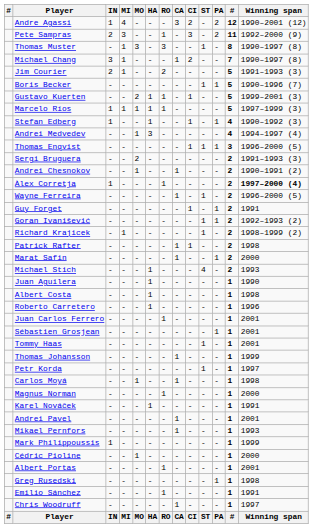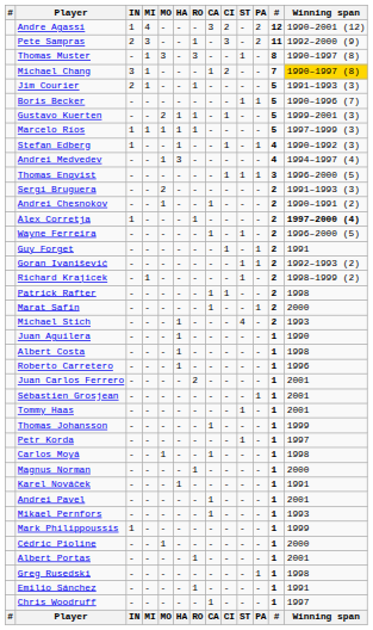 <table class="sortable wikitable" style="font-size: 85%">
 <tr>
 <th>#</th>
 <th>Player</th>
 <th>IN</th>
 <th>MI</th>
 <th>MO</th>
 <th>HA</th>
 <th>RO</th>
 <th>CA</th>
 <th>CI</th>
 <th>ST</th>
 <th>PA</th>
 <th>#</th>
 <th>Winning span</th>
 </tr>
 <tr>
 <td></td>
 <td> <a href='#'>Andre Agassi</a></td>
 <td>1</td>
 <td>4</td>
 <td>-</td>
 <td>-</td>
 <td>-</td>
 <td>3</td>
 <td>2</td>
 <td>-</td>
 <td>2</td>
 <td><strong>12</strong></td>
 <td>1990–2001 (12)</td>
 </tr>
 <tr>
 <td></td>
 <td> <a href='#'>Pete Sampras</a></td>
 <td>2</td>
 <td>3</td>
 <td>-</td>
 <td>-</td>
 <td>1</td>
 <td>-</td>
 <td>3</td>
 <td>-</td>
 <td>2</td>
 <td><strong>11</strong></td>
 <td>1992–2000 (9)</td>
 </tr>
 <tr>
 <td></td>
 <td> <a href='#'>Thomas Muster</a></td>
 <td>-</td>
 <td>1</td>
 <td>3</td>
 <td>-</td>
 <td>3</td>
 <td>-</td>
 <td>-</td>
 <td>1</td>
 <td>-</td>
 <td><strong>8</strong></td>
 <td>1990–1997 (8)</td>
 </tr>
 <tr>
 <td></td>
 <td> <a href='#'>Michael Chang</a></td>
 <td>3</td>
 <td>1</td>
 <td>-</td>
 <td>-</td>
 <td>-</td>
 <td>1</td>
 <td>2</td>
 <td>-</td>
 <td>-</td>
 <td><strong>7</strong></td>
-<td>1990–1997 (8)</td>
+<td style="background: gold;">1990–1997 (8)</td>
 </tr>
 <tr>
 <td></td>
 <td> <a href='#'>Jim Courier</a></td>
 <td>2</td>
 <td>1</td>
 <td>-</td>
 <td>-</td>
-<td>2</td>
+<td>1</td>
 <td>-</td>
 <td>-</td>
 <td>-</td>
 <td>-</td>
 <td><strong>5</strong></td>
 <td>1991–1993 (3)</td>
 </tr>
 <tr>
 <td></td>
 <td> <a href='#'>Boris Becker</a></td>
 <td>-</td>
 <td>-</td>
 <td>-</td>
 <td>-</td>
 <td>-</td>
 <td>-</td>
 <td>-</td>
 <td>1</td>
 <td>1</td>
 <td><strong>5</strong></td>
 <td>1990–1996 (7)</td>
 </tr>
 <tr>
 <td></td>
 <td> <a href='#'>Gustavo Kuerten</a></td>
 <td>-</td>
 <td>-</td>
 <td>2</td>
 <td>1</td>
 <td>1</td>
 <td>-</td>
 <td>1</td>
 <td>-</td>
 <td>-</td>
 <td><strong>5</strong></td>
 <td>1999–2001 (3)</td>
 </tr>
 <tr>
 <td></td>
 <td> <a href='#'>Marcelo Ríos</a></td>
 <td>1</td>
 <td>1</td>
 <td>1</td>
 <td>1</td>
 <td>1</td>
 <td>-</td>
 <td>-</td>
 <td>-</td>
 <td>-</td>
 <td><strong>5</strong></td>
 <td>1997–1999 (3)</td>
 </tr>
 <tr>
 <td></td>
 <td> <a href='#'>Stefan Edberg</a></td>
 <td>1</td>
 <td>-</td>
 <td>-</td>
 <td>1</td>
 <td>-</td>
 <td>-</td>
 <td>1</td>
 <td>-</td>
 <td>1</td>
 <td><strong>4</strong></td>
 <td>1990–1992 (3)</td>
 </tr>
 <tr>
 <td></td>
 <td> <a href='#'>Andrei Medvedev</a></td>
 <td>-</td>
 <td>-</td>
 <td>1</td>
 <td>3</td>
 <td>-</td>
 <td>-</td>
 <td>-</td>
 <td>-</td>
 <td>-</td>
 <td><strong>4</strong></td>
 <td>1994–1997 (4)</td>
 </tr>
 <tr>
 <td></td>
 <td> <a href='#'>Thomas Enqvist</a></td>
 <td>-</td>
 <td>-</td>
 <td>-</td>
 <td>-</td>
 <td>-</td>
 <td>-</td>
 <td>1</td>
 <td>1</td>
 <td>1</td>
 <td><strong>3</strong></td>
 <td>1996–2000 (5)</td>
 </tr>
 <tr>
 <td></td>
 <td> <a href='#'>Sergi Bruguera</a></td>
 <td>-</td>
 <td>-</td>
 <td>2</td>
 <td>-</td>
 <td>-</td>
 <td>-</td>
 <td>-</td>
 <td>-</td>
 <td>-</td>
 <td><strong>2</strong></td>
 <td>1991–1993 (3)</td>
 </tr>
 <tr>
 <td></td>
 <td> <a href='#'>Andrei Chesnokov</a></td>
 <td>-</td>
 <td>-</td>
 <td>1</td>
 <td>-</td>
 <td>-</td>
 <td>1</td>
 <td>-</td>
 <td>-</td>
 <td>-</td>
 <td><strong>2</strong></td>
 <td>1990–1991 (2)</td>
 </tr>
 <tr>
 <td></td>
 <td> <a href='#'>Àlex Corretja</a></td>
 <td>1</td>
 <td>-</td>
 <td>-</td>
 <td>-</td>
 <td>1</td>
 <td>-</td>
 <td>-</td>
 <td>-</td>
 <td>-</td>
 <td><strong>2</strong></td>
 <td><strong>1997–2000 (4)</strong></td>
 </tr>
 <tr>
 <td></td>
 <td> <a href='#'>Wayne Ferreira</a></td>
 <td>-</td>
 <td>-</td>
 <td>-</td>
 <td>-</td>
 <td>-</td>
 <td>1</td>
 <td>-</td>
 <td>1</td>
 <td>-</td>
 <td><strong>2</strong></td>
 <td>1996–2000 (5)</td>
 </tr>
 <tr>
 <td></td>
 <td> <a href='#'>Guy Forget</a></td>
 <td>-</td>
 <td>-</td>
 <td>-</td>
 <td>-</td>
 <td>-</td>
 <td>-</td>
 <td>1</td>
 <td>-</td>
 <td>1</td>
 <td><strong>2</strong></td>
 <td>1991</td>
 </tr>
 <tr>
 <td></td>
 <td> <a href='#'>Goran Ivanišević</a></td>
 <td>-</td>
 <td>-</td>
 <td>-</td>
 <td>-</td>
 <td>-</td>
 <td>-</td>
 <td>-</td>
 <td>1</td>
 <td>1</td>
 <td><strong>2</strong></td>
 <td>1992–1993 (2)</td>
 </tr>
 <tr>
 <td></td>
 <td> <a href='#'>Richard Krajicek</a></td>
 <td>-</td>
 <td>1</td>
 <td>-</td>
 <td>-</td>
 <td>-</td>
 <td>-</td>
 <td>-</td>
 <td>1</td>
 <td>-</td>
 <td><strong>2</strong></td>
 <td>1998–1999 (2)</td>
 </tr>
 <tr>
 <td></td>
 <td> <a href='#'>Patrick Rafter</a></td>
 <td>-</td>
 <td>-</td>
 <td>-</td>
 <td>-</td>
 <td>-</td>
 <td>1</td>
 <td>1</td>
 <td>-</td>
 <td>-</td>
 <td><strong>2</strong></td>
 <td>1998</td>
 </tr>
 <tr>
 <td></td>
 <td> <a href='#'>Marat Safin</a></td>
 <td>-</td>
 <td>-</td>
 <td>-</td>
 <td>-</td>
 <td>-</td>
 <td>1</td>
 <td>-</td>
 <td>-</td>
 <td>1</td>
 <td><strong>2</strong></td>
 <td>2000</td>
 </tr>
 <tr>
 <td></td>
 <td> <a href='#'>Michael Stich</a></td>
 <td>-</td>
 <td>-</td>
 <td>-</td>
 <td>1</td>
 <td>-</td>
 <td>-</td>
 <td>-</td>
 <td>4</td>
 <td>-</td>
 <td><strong>2</strong></td>
 <td>1993</td>
 </tr>
 <tr>
 <td></td>
 <td> <a href='#'>Juan Aguilera</a></td>
 <td>-</td>
 <td>-</td>
 <td>-</td>
 <td>1</td>
 <td>-</td>
 <td>-</td>
 <td>-</td>
 <td>-</td>
 <td>-</td>
 <td><strong>1</strong></td>
 <td>1990</td>
 </tr>
 <tr>
 <td></td>
 <td> <a href='#'>Albert Costa</a></td>
 <td>-</td>
 <td>-</td>
 <td>-</td>
 <td>1</td>
 <td>-</td>
 <td>-</td>
 <td>-</td>
 <td>-</td>
 <td>-</td>
 <td><strong>1</strong></td>
 <td>1998</td>
 </tr>
 <tr>
 <td></td>
 <td> <a href='#'>Roberto Carretero</a></td>
 <td>-</td>
 <td>-</td>
 <td>-</td>
 <td>1</td>
 <td>-</td>
 <td>-</td>
 <td>-</td>
 <td>-</td>
 <td>-</td>
 <td><strong>1</strong></td>
 <td>1996</td>
 </tr>
 <tr>
 <td></td>
 <td> <a href='#'>Juan Carlos Ferrero</a></td>
 <td>-</td>
 <td>-</td>
 <td>-</td>
 <td>-</td>
-<td>1</td>
+<td>2</td>
 <td>-</td>
 <td>-</td>
 <td>-</td>
 <td>-</td>
 <td><strong>1</strong></td>
 <td>2001</td>
 </tr>
 <tr>
 <td></td>
 <td> <a href='#'>Sébastien Grosjean</a></td>
 <td>-</td>
 <td>-</td>
 <td>-</td>
 <td>-</td>
 <td>-</td>
 <td>-</td>
 <td>-</td>
 <td>-</td>
 <td>1</td>
 <td><strong>1</strong></td>
 <td>2001</td>
 </tr>
 <tr>
 <td></td>
 <td> <a href='#'>Tommy Haas</a></td>
 <td>-</td>
 <td>-</td>
 <td>-</td>
 <td>-</td>
 <td>-</td>
 <td>-</td>
 <td>-</td>
 <td>1</td>
 <td>-</td>
 <td><strong>1</strong></td>
 <td>2001</td>
 </tr>
 <tr>
 <td></td>
 <td> <a href='#'>Thomas Johansson</a></td>
 <td>-</td>
 <td>-</td>
 <td>-</td>
 <td>-</td>
 <td>-</td>
 <td>1</td>
 <td>-</td>
 <td>-</td>
 <td>-</td>
 <td><strong>1</strong></td>
 <td>1999</td>
 </tr>
 <tr>
 <td></td>
 <td> <a href='#'>Petr Korda</a></td>
 <td>-</td>
 <td>-</td>
 <td>-</td>
 <td>-</td>
 <td>-</td>
 <td>-</td>
 <td>-</td>
 <td>1</td>
 <td>-</td>
 <td><strong>1</strong></td>
 <td>1997</td>
 </tr>
 <tr>
 <td></td>
 <td> <a href='#'>Carlos Moyá</a></td>
 <td>-</td>
 <td>-</td>
 <td>1</td>
 <td>-</td>
 <td>-</td>
 <td>1</td>
 <td>-</td>
 <td>-</td>
 <td>-</td>
 <td><strong>1</strong></td>
 <td>1998</td>
 </tr>
 <tr>
 <td></td>
 <td> <a href='#'>Magnus Norman</a></td>
 <td>-</td>
 <td>-</td>
 <td>-</td>
 <td>-</td>
 <td>1</td>
 <td>-</td>
 <td>-</td>
 <td>-</td>
 <td>-</td>
 <td><strong>1</strong></td>
 <td>2000</td>
 </tr>
 <tr>
 <td></td>
 <td> <a href='#'>Karel Nováček</a></td>
 <td>-</td>
 <td>-</td>
 <td>-</td>
 <td>1</td>
 <td>-</td>
 <td>-</td>
 <td>-</td>
 <td>-</td>
 <td>-</td>
 <td><strong>1</strong></td>
 <td>1991</td>
 </tr>
 <tr>
 <td></td>
 <td> <a href='#'>Andrei Pavel</a></td>
 <td>-</td>
 <td>-</td>
 <td>-</td>
 <td>-</td>
 <td>-</td>
 <td>1</td>
 <td>-</td>
 <td>-</td>
 <td>-</td>
 <td><strong>1</strong></td>
 <td>2001</td>
 </tr>
 <tr>
 <td></td>
 <td> <a href='#'>Mikael Pernfors</a></td>
 <td>-</td>
 <td>-</td>
 <td>-</td>
 <td>-</td>
 <td>-</td>
 <td>1</td>
 <td>-</td>
 <td>-</td>
 <td>-</td>
 <td><strong>1</strong></td>
 <td>1993</td>
 </tr>
 <tr>
 <td></td>
 <td> <a href='#'>Mark Philippoussis</a></td>
 <td>1</td>
 <td>-</td>
 <td>-</td>
 <td>-</td>
 <td>-</td>
 <td>-</td>
 <td>-</td>
 <td>-</td>
 <td>-</td>
 <td><strong>1</strong></td>
 <td>1999</td>
 </tr>
 <tr>
 <td></td>
 <td> <a href='#'>Cédric Pioline</a></td>
 <td>-</td>
 <td>-</td>
 <td>1</td>
 <td>-</td>
 <td>-</td>
 <td>-</td>
 <td>-</td>
 <td>-</td>
 <td>-</td>
 <td><strong>1</strong></td>
 <td>2000</td>
 </tr>
 <tr>
 <td></td>
 <td> <a href='#'>Albert Portas</a></td>
 <td>-</td>
 <td>-</td>
 <td>-</td>
 <td>-</td>
 <td>1</td>
 <td>-</td>
 <td>-</td>
 <td>-</td>
 <td>-</td>
 <td><strong>1</strong></td>
 <td>2001</td>
 </tr>
 <tr>
 <td></td>
 <td> <a href='#'>Greg Rusedski</a></td>
 <td>-</td>
 <td>-</td>
 <td>-</td>
 <td>-</td>
 <td>-</td>
 <td>-</td>
 <td>-</td>
 <td>-</td>
 <td>1</td>
 <td><strong>1</strong></td>
 <td>1998</td>
 </tr>
 <tr>
 <td></td>
 <td> <a href='#'>Emilio Sánchez</a></td>
 <td>-</td>
 <td>-</td>
 <td>-</td>
 <td>-</td>
 <td>1</td>
 <td>-</td>
 <td>-</td>
 <td>-</td>
 <td>-</td>
 <td><strong>1</strong></td>
 <td>1991</td>
 </tr>
 <tr>
 <td></td>
 <td> <a href='#'>Chris Woodruff</a></td>
 <td>-</td>
 <td>-</td>
 <td>-</td>
 <td>-</td>
 <td>-</td>
 <td>1</td>
 <td>-</td>
 <td>-</td>
 <td>-</td>
 <td><strong>1</strong></td>
 <td>1997</td>
 </tr>
 <tr>
 <th>#</th>
 <th>Player</th>
 <th>IN</th>
 <th>MI</th>
 <th>MO</th>
 <th>HA</th>
 <th>RO</th>
 <th>CA</th>
 <th>CI</th>
 <th>ST</th>
 <th>PA</th>
 <th>#</th>
 <th>Winning span</th>
 </tr>
 </table>
